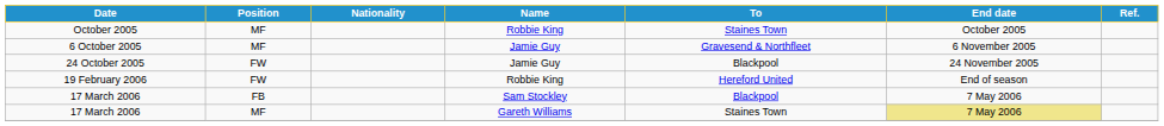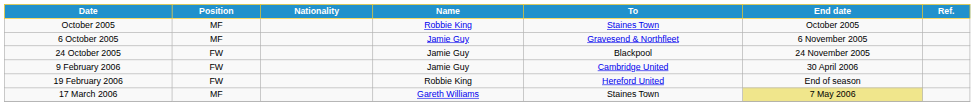 <table class="wikitable" style="text-align:center; font-size:90%; width:100%;">
 <tr>
 <th style="background:#2191CC; color:white; border:1px solid #F7C408; text-align:center;">Date</th>
 <th style="background:#2191CC; color:white; border:1px solid #F7C408; text-align:center;">Position</th>
 <th style="background:#2191CC; color:white; border:1px solid #F7C408; text-align:center;">Nationality</th>
 <th style="background:#2191CC; color:white; border:1px solid #F7C408; text-align:center;">Name</th>
 <th style="background:#2191CC; color:white; border:1px solid #F7C408; text-align:center;">To</th>
 <th style="background:#2191CC; color:white; border:1px solid #F7C408; text-align:center;">End date</th>
 <th style="background:#2191CC; color:white; border:1px solid #F7C408; text-align:center;">Ref.</th>
 </tr>
 <tr>
 <td>October 2005</td>
 <td>MF</td>
 <td></td>
 <td><a href='#'>Robbie King</a></td>
 <td> <a href='#'>Staines Town</a></td>
 <td>October 2005</td>
 <td></td>
 </tr>
 <tr>
 <td>6 October 2005</td>
 <td>MF</td>
 <td></td>
 <td><a href='#'>Jamie Guy</a></td>
 <td> <a href='#'>Gravesend & Northfleet</a></td>
 <td>6 November 2005</td>
 <td></td>
 </tr>
 <tr>
 <td>24 October 2005</td>
 <td>FW</td>
 <td></td>
 <td>Jamie Guy</td>
 <td> Blackpool</td>
 <td>24 November 2005</td>
 <td></td>
 </tr>
 <tr>
+<td>9 February 2006</td>
+<td>FW</td>
+<td></td>
+<td>Jamie Guy</td>
+<td> <a href='#'>Cambridge United</a></td>
+<td>30 April 2006</td>
+<td></td>
+</tr>
+<tr>
 <td>19 February 2006</td>
 <td>FW</td>
 <td></td>
 <td>Robbie King</td>
 <td> <a href='#'>Hereford United</a></td>
 <td>End of season</td>
-<td></td>
-</tr>
-<tr>
-<td>17 March 2006</td>
-<td>FB</td>
-<td></td>
-<td><a href='#'>Sam Stockley</a></td>
-<td> <a href='#'>Blackpool</a></td>
-<td>7 May 2006</td>
 <td></td>
 </tr>
 <tr>
 <td>17 March 2006</td>
 <td>MF</td>
 <td></td>
 <td><a href='#'>Gareth Williams</a></td>
 <td> Staines Town</td>
 <td style="background: khaki;">7 May 2006</td>
 <td></td>
 </tr>
 <tr>
 </tr>
 </table>
